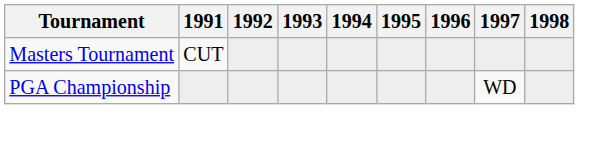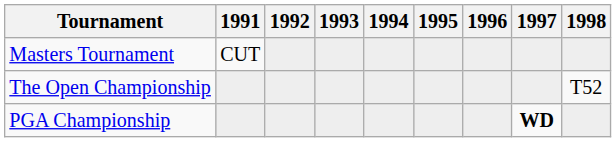 <table class="wikitable" style="font-size:95%;text-align:center;">
 <tr>
 <th>Tournament</th>
 <th>1991</th>
 <th>1992</th>
 <th>1993</th>
 <th>1994</th>
 <th>1995</th>
 <th>1996</th>
 <th>1997</th>
 <th>1998</th>
 </tr>
 <tr>
 <td align=left><a href='#'>Masters Tournament</a></td>
 <td>CUT</td>
 <td style="background:#eeeeee;"></td>
 <td style="background:#eeeeee;"></td>
 <td style="background:#eeeeee;"></td>
 <td style="background:#eeeeee;"></td>
 <td style="background:#eeeeee;"></td>
 <td style="background:#eeeeee;"></td>
 <td style="background:#eeeeee;"></td>
 </tr>
 <tr>
+<td align=left><a href='#'>The Open Championship</a></td>
+<td style="background:#eeeeee;"></td>
+<td style="background:#eeeeee;"></td>
+<td style="background:#eeeeee;"></td>
+<td style="background:#eeeeee;"></td>
+<td style="background:#eeeeee;"></td>
+<td style="background:#eeeeee;"></td>
+<td style="background:#eeeeee;"></td>
+<td>T52</td>
+</tr>
+<tr>
 <td align=left><a href='#'>PGA Championship</a></td>
 <td style="background:#eeeeee;"></td>
 <td style="background:#eeeeee;"></td>
 <td style="background:#eeeeee;"></td>
 <td style="background:#eeeeee;"></td>
 <td style="background:#eeeeee;"></td>
 <td style="background:#eeeeee;"></td>
-<td>WD</td>
+<td><strong>WD</strong></td>
 <td style="background:#eeeeee;"></td>
 </tr>
 </table>
